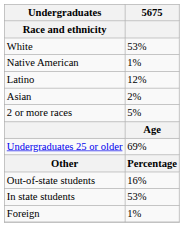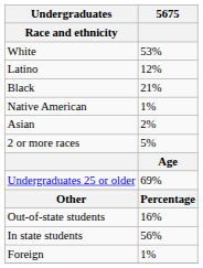 <table class="wikitable floatright sortable collapsible">
 <tr>
 <th>Undergraduates</th>
 <th>5675</th>
 </tr>
 <tr>
 <th>Race and ethnicity</th>
 <th></th>
 </tr>
 <tr>
 <td>White</td>
 <td>53%</td>
 </tr>
 <tr>
+<td>Latino</td>
+<td>12%</td>
+</tr>
+<tr>
+<td>Black</td>
+<td>21%</td>
+</tr>
+<tr>
 <td>Native American</td>
 <td>1%</td>
-</tr>
-<tr>
-<td>Latino</td>
-<td>12%</td>
 </tr>
 <tr>
 <td>Asian</td>
 <td>2%</td>
 </tr>
 <tr>
 <td>2 or more races</td>
 <td>5%</td>
 </tr>
 <tr>
 <th></th>
 <th>Age</th>
 </tr>
 <tr>
 <td><a href='#'>Undergraduates 25 or older</a></td>
 <td>69%</td>
 </tr>
 <tr>
 <th>Other</th>
 <th>Percentage</th>
 </tr>
 <tr>
 <td>Out-of-state students</td>
 <td>16%</td>
 </tr>
 <tr>
 <td>In state students</td>
-<td>53%</td>
+<td>56%</td>
 </tr>
 <tr>
 <td>Foreign</td>
 <td>1%</td>
 </tr>
 <tr>
 </tr>
 </table>
